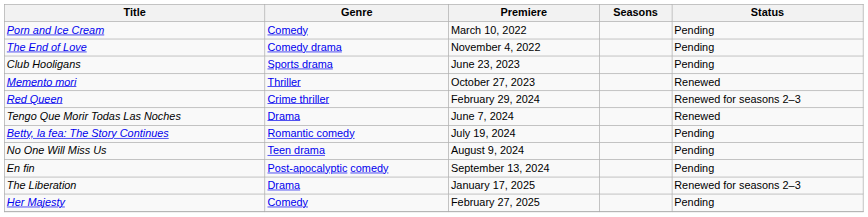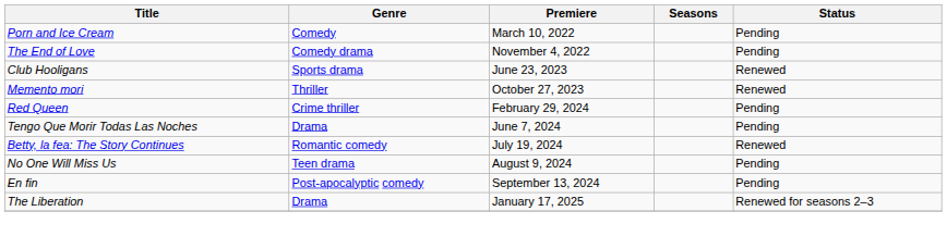 <table class="wikitable sortable" style="width:100%;">
 <tr>
 <th>Title</th>
 <th>Genre</th>
 <th>Premiere</th>
 <th>Seasons</th>
 <th>Status</th>
 </tr>
 <tr>
 <td><em><a href='#'>Porn and Ice Cream</a></em></td>
 <td><a href='#'>Comedy</a></td>
 <td>March 10, 2022</td>
 <td></td>
 <td>Pending</td>
 </tr>
 <tr>
 <td><em><a href='#'>The End of Love</a></em></td>
 <td><a href='#'>Comedy drama</a></td>
 <td>November 4, 2022</td>
 <td></td>
 <td>Pending</td>
 </tr>
 <tr>
 <td><em>Club Hooligans</em></td>
 <td><a href='#'>Sports drama</a></td>
 <td>June 23, 2023</td>
 <td></td>
-<td>Pending</td>
+<td>Renewed</td>
 </tr>
 <tr>
 <td><em><a href='#'>Memento mori</a></em></td>
 <td><a href='#'>Thriller</a></td>
 <td>October 27, 2023</td>
 <td></td>
 <td>Renewed</td>
 </tr>
 <tr>
 <td><em><a href='#'>Red Queen</a></em></td>
 <td><a href='#'>Crime thriller</a></td>
 <td>February 29, 2024</td>
 <td></td>
-<td>Renewed for seasons 2–3</td>
+<td>Pending</td>
 </tr>
 <tr>
 <td><em>Tengo Que Morir Todas Las Noches</em></td>
 <td><a href='#'>Drama</a></td>
 <td>June 7, 2024</td>
 <td></td>
-<td>Renewed</td>
+<td>Pending</td>
 </tr>
 <tr>
 <td><em><a href='#'>Betty, la fea: The Story Continues</a></em></td>
 <td><a href='#'>Romantic comedy</a></td>
 <td>July 19, 2024</td>
 <td></td>
-<td>Pending</td>
+<td>Renewed</td>
 </tr>
 <tr>
 <td><em>No One Will Miss Us</em></td>
 <td><a href='#'>Teen drama</a></td>
 <td>August 9, 2024</td>
 <td></td>
 <td>Pending</td>
 </tr>
 <tr>
 <td><em>En fin</em></td>
 <td><a href='#'>Post-apocalyptic</a> <a href='#'>comedy</a></td>
 <td>September 13, 2024</td>
 <td></td>
 <td>Pending</td>
 </tr>
 <tr>
 <td><em>The Liberation</em></td>
 <td><a href='#'>Drama</a></td>
 <td>January 17, 2025</td>
 <td></td>
 <td>Renewed for seasons 2–3</td>
 </tr>
 <tr>
-<td><em><a href='#'>Her Majesty</a></em></td>
-<td><a href='#'>Comedy</a></td>
-<td>February 27, 2025</td>
-<td></td>
-<td>Pending</td>
-</tr>
-<tr>
 </tr>
 </table>
